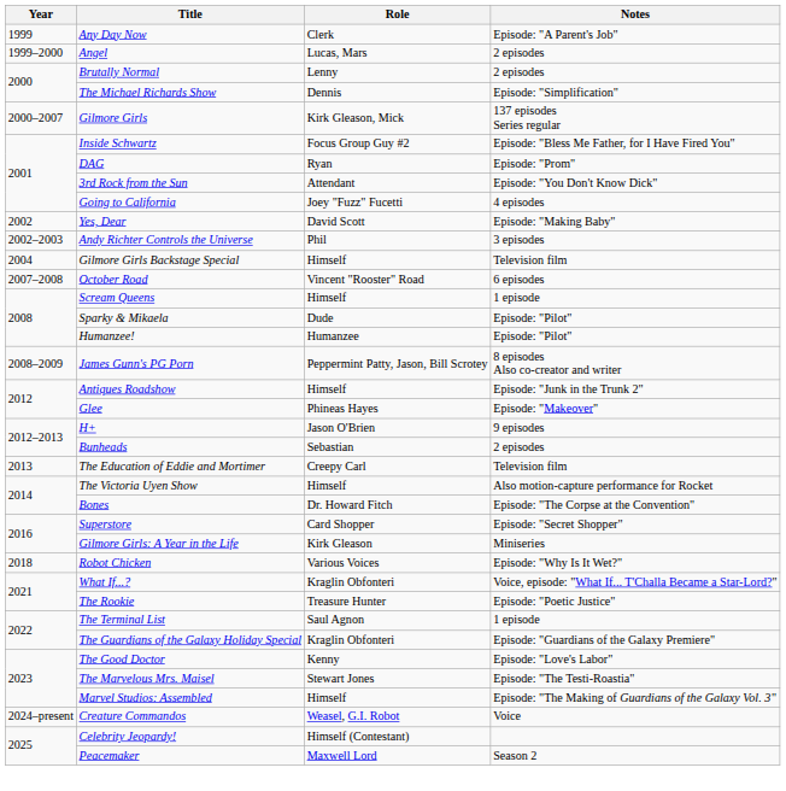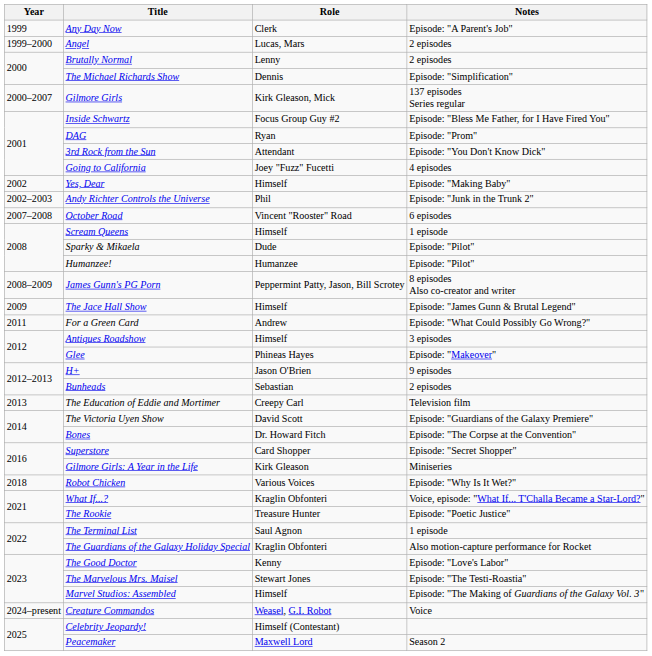 <table class="wikitable sortable">
 <tr>
 <th>Year</th>
 <th>Title</th>
 <th>Role</th>
 <th class="unsortable">Notes</th>
 </tr>
 <tr>
 <td>1999</td>
 <td><em><a href='#'>Any Day Now</a></em></td>
 <td>Clerk</td>
 <td>Episode: "A Parent's Job"</td>
 </tr>
 <tr>
 <td>1999–2000</td>
 <td><em><a href='#'>Angel</a></em></td>
 <td>Lucas, Mars</td>
 <td>2 episodes</td>
 </tr>
 <tr>
 <td rowspan="2">2000</td>
 <td><em><a href='#'>Brutally Normal</a></em></td>
 <td>Lenny</td>
 <td>2 episodes</td>
 </tr>
 <tr>
 <td><em><a href='#'>The Michael Richards Show</a></em></td>
 <td>Dennis</td>
 <td>Episode: "Simplification"</td>
 </tr>
 <tr>
 <td>2000–2007</td>
 <td><em><a href='#'>Gilmore Girls</a></em></td>
 <td>Kirk Gleason, Mick</td>
 <td>137 episodes<br>Series regular</td>
 </tr>
 <tr>
 <td rowspan="4">2001</td>
 <td><em><a href='#'>Inside Schwartz</a></em></td>
 <td>Focus Group Guy #2</td>
 <td>Episode: "Bless Me Father, for I Have Fired You"</td>
 </tr>
 <tr>
 <td><em><a href='#'>DAG</a></em></td>
 <td>Ryan</td>
 <td>Episode: "Prom"</td>
 </tr>
 <tr>
 <td><em><a href='#'>3rd Rock from the Sun</a></em></td>
 <td>Attendant</td>
 <td>Episode: "You Don't Know Dick"</td>
 </tr>
 <tr>
 <td><em><a href='#'>Going to California</a></em></td>
 <td>Joey "Fuzz" Fucetti</td>
 <td>4 episodes</td>
 </tr>
 <tr>
 <td>2002</td>
 <td><em><a href='#'>Yes, Dear</a></em></td>
-<td>David Scott</td>
+<td>Himself</td>
 <td>Episode: "Making Baby"</td>
 </tr>
 <tr>
 <td>2002–2003</td>
 <td><em><a href='#'>Andy Richter Controls the Universe</a></em></td>
 <td>Phil</td>
-<td>3 episodes</td>
-</tr>
-<tr>
-<td>2004</td>
-<td><em>Gilmore Girls Backstage Special</em></td>
-<td>Himself</td>
-<td>Television film</td>
+<td>Episode: "Junk in the Trunk 2"</td>
 </tr>
 <tr>
 <td>2007–2008</td>
 <td><em><a href='#'>October Road</a></em></td>
 <td>Vincent "Rooster" Road</td>
 <td>6 episodes</td>
 </tr>
 <tr>
 <td rowspan="3">2008</td>
 <td><em><a href='#'>Scream Queens</a></em></td>
 <td>Himself</td>
 <td>1 episode</td>
 </tr>
 <tr>
 <td><em>Sparky & Mikaela</em></td>
 <td>Dude</td>
 <td>Episode: "Pilot"</td>
 </tr>
 <tr>
 <td><em>Humanzee!</em></td>
 <td>Humanzee</td>
 <td>Episode: "Pilot"</td>
 </tr>
 <tr>
 <td>2008–2009</td>
 <td><em><a href='#'>James Gunn's PG Porn</a></em></td>
 <td>Peppermint Patty, Jason, Bill Scrotey</td>
 <td>8 episodes<br>Also co-creator and writer</td>
 </tr>
 <tr>
+<td>2009</td>
+<td><em><a href='#'>The Jace Hall Show</a></em></td>
+<td>Himself</td>
+<td>Episode: "James Gunn & Brutal Legend"</td>
+</tr>
+<tr>
+<td>2011</td>
+<td><em>For a Green Card</em></td>
+<td>Andrew</td>
+<td>Episode: "What Could Possibly Go Wrong?"</td>
+</tr>
+<tr>
 <td rowspan="2">2012</td>
 <td><em><a href='#'>Antiques Roadshow</a></em></td>
 <td>Himself</td>
-<td>Episode: "Junk in the Trunk 2"</td>
+<td>3 episodes</td>
 </tr>
 <tr>
 <td><em><a href='#'>Glee</a></em></td>
 <td>Phineas Hayes</td>
 <td>Episode: "<a href='#'>Makeover</a>"</td>
 </tr>
 <tr>
 <td rowspan="2">2012–2013</td>
 <td><em><a href='#'>H+</a></em></td>
 <td>Jason O'Brien</td>
 <td>9 episodes</td>
 </tr>
 <tr>
 <td><em><a href='#'>Bunheads</a></em></td>
 <td>Sebastian</td>
 <td>2 episodes</td>
 </tr>
 <tr>
 <td>2013</td>
 <td><em>The Education of Eddie and Mortimer</em></td>
 <td>Creepy Carl</td>
 <td>Television film</td>
 </tr>
 <tr>
 <td rowspan="2">2014</td>
 <td><em>The Victoria Uyen Show</em></td>
-<td>Himself</td>
-<td>Also motion-capture performance for Rocket</td>
+<td>David Scott</td>
+<td>Episode: "Guardians of the Galaxy Premiere"</td>
 </tr>
 <tr>
 <td><em><a href='#'>Bones</a></em></td>
 <td>Dr. Howard Fitch</td>
 <td>Episode: "The Corpse at the Convention"</td>
 </tr>
 <tr>
 <td rowspan="2">2016</td>
 <td><em><a href='#'>Superstore</a></em></td>
 <td>Card Shopper</td>
 <td>Episode: "Secret Shopper"</td>
 </tr>
 <tr>
 <td><em><a href='#'>Gilmore Girls: A Year in the Life</a></em></td>
 <td>Kirk Gleason</td>
 <td>Miniseries</td>
 </tr>
 <tr>
 <td>2018</td>
 <td><em><a href='#'>Robot Chicken</a></em></td>
 <td>Various Voices</td>
 <td>Episode: "Why Is It Wet?"</td>
 </tr>
 <tr>
 <td rowspan="2">2021</td>
 <td><em><a href='#'>What If...?</a></em></td>
 <td>Kraglin Obfonteri</td>
 <td>Voice, episode: "<a href='#'>What If... T'Challa Became a Star-Lord?</a>"</td>
 </tr>
 <tr>
 <td><em><a href='#'>The Rookie</a></em></td>
 <td>Treasure Hunter</td>
 <td>Episode: "Poetic Justice"</td>
 </tr>
 <tr>
 <td rowspan="2">2022</td>
 <td><em><a href='#'>The Terminal List</a></em></td>
 <td>Saul Agnon</td>
 <td>1 episode</td>
 </tr>
 <tr>
 <td><em><a href='#'>The Guardians of the Galaxy Holiday Special</a></em></td>
 <td>Kraglin Obfonteri</td>
-<td>Episode: "Guardians of the Galaxy Premiere"</td>
+<td>Also motion-capture performance for Rocket</td>
 </tr>
 <tr>
 <td rowspan="3">2023</td>
 <td><em><a href='#'>The Good Doctor</a></em></td>
 <td>Kenny</td>
 <td>Episode: "Love's Labor"</td>
 </tr>
 <tr>
 <td><em><a href='#'>The Marvelous Mrs. Maisel</a></em></td>
 <td>Stewart Jones</td>
 <td>Episode: "The Testi-Roastia"</td>
 </tr>
 <tr>
 <td><em><a href='#'>Marvel Studios: Assembled</a></em></td>
 <td>Himself</td>
 <td>Episode: "The Making of <em>Guardians of the Galaxy Vol. 3</em> "</td>
 </tr>
 <tr>
 <td>2024–present</td>
 <td><em><a href='#'>Creature Commandos</a></em></td>
 <td><a href='#'>Weasel</a>, <a href='#'>G.I. Robot</a></td>
 <td>Voice</td>
 </tr>
 <tr>
 <td rowspan="2">2025</td>
 <td><em><a href='#'>Celebrity Jeopardy!</a></em></td>
 <td>Himself (Contestant)</td>
 <td></td>
 </tr>
 <tr>
 <td><em><a href='#'>Peacemaker</a></em></td>
 <td><a href='#'>Maxwell Lord</a></td>
 <td>Season 2</td>
 </tr>
 </table>
